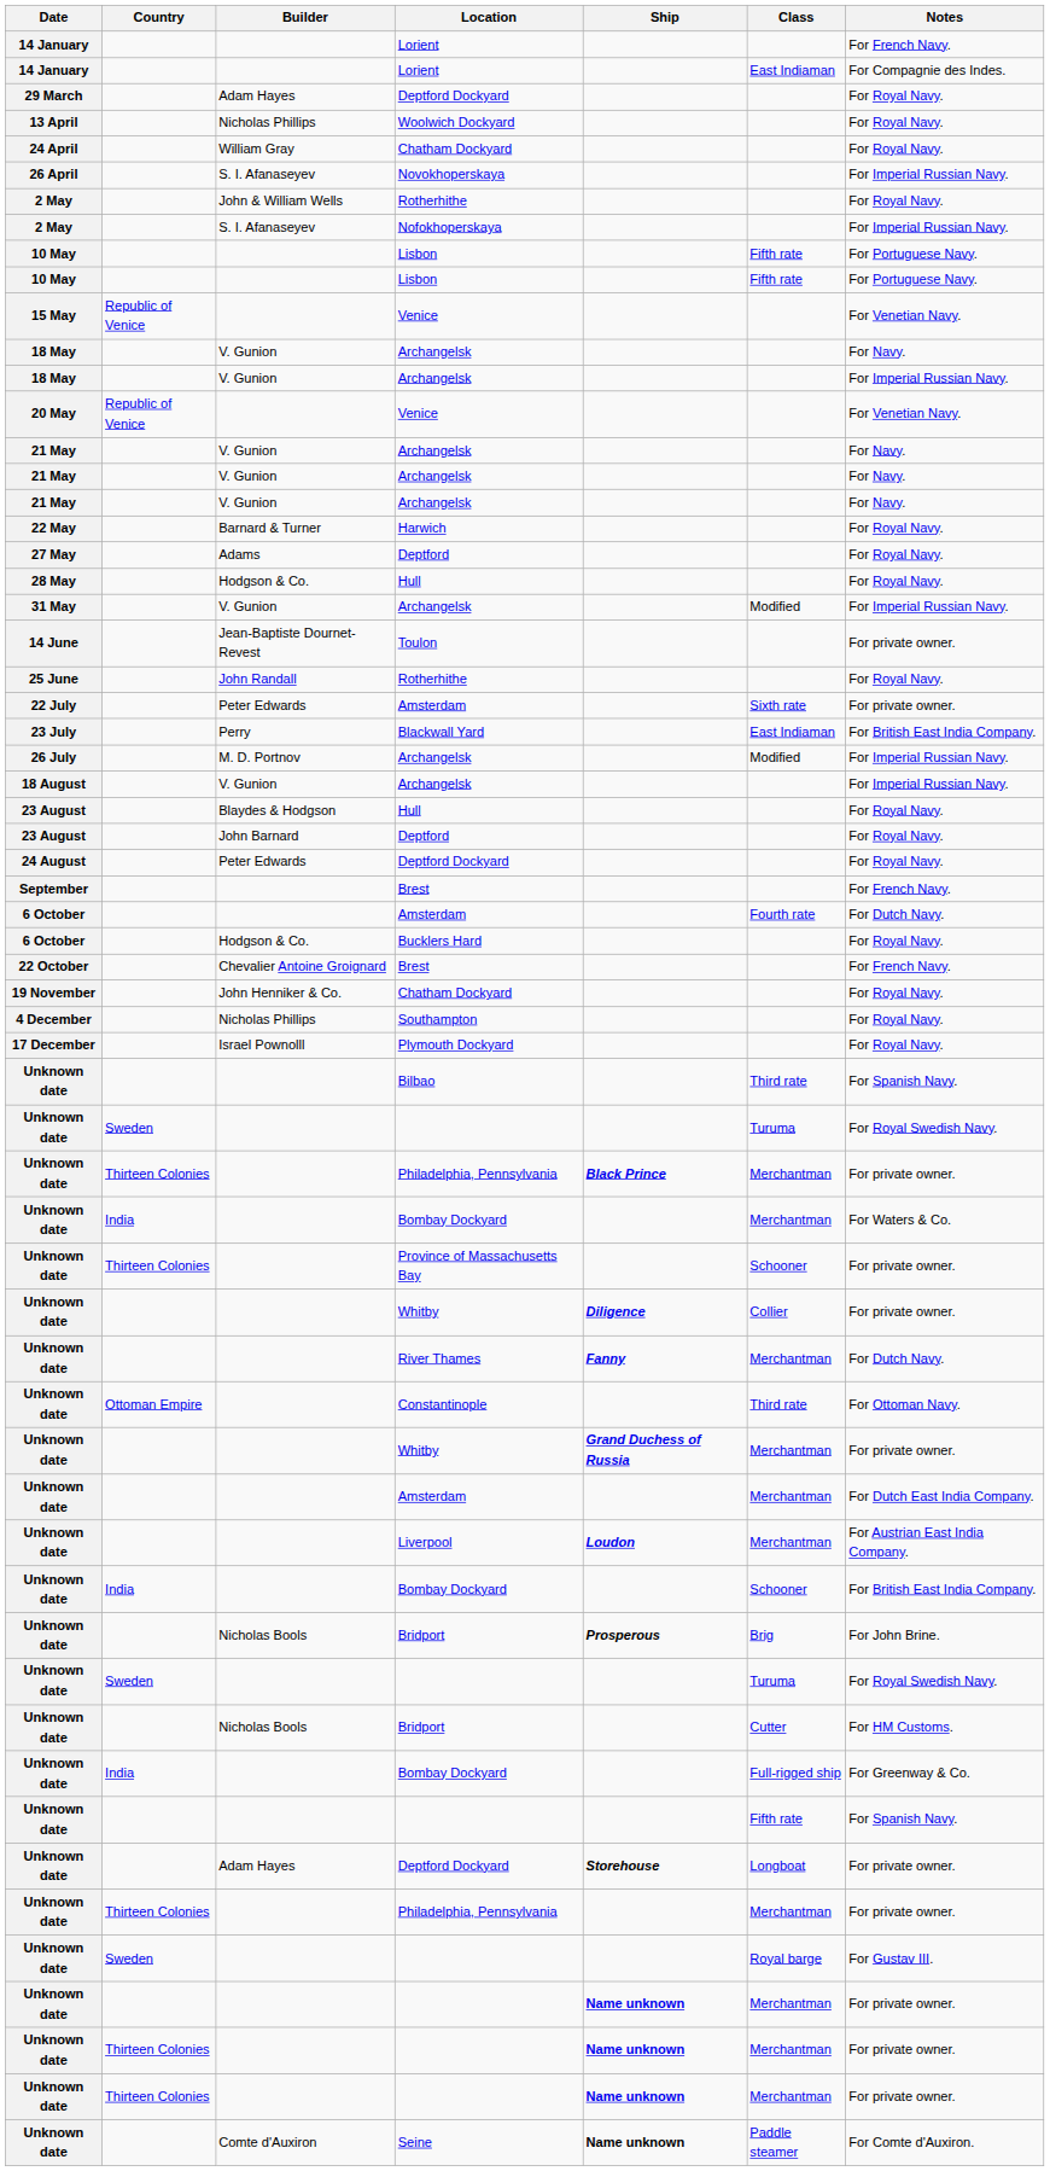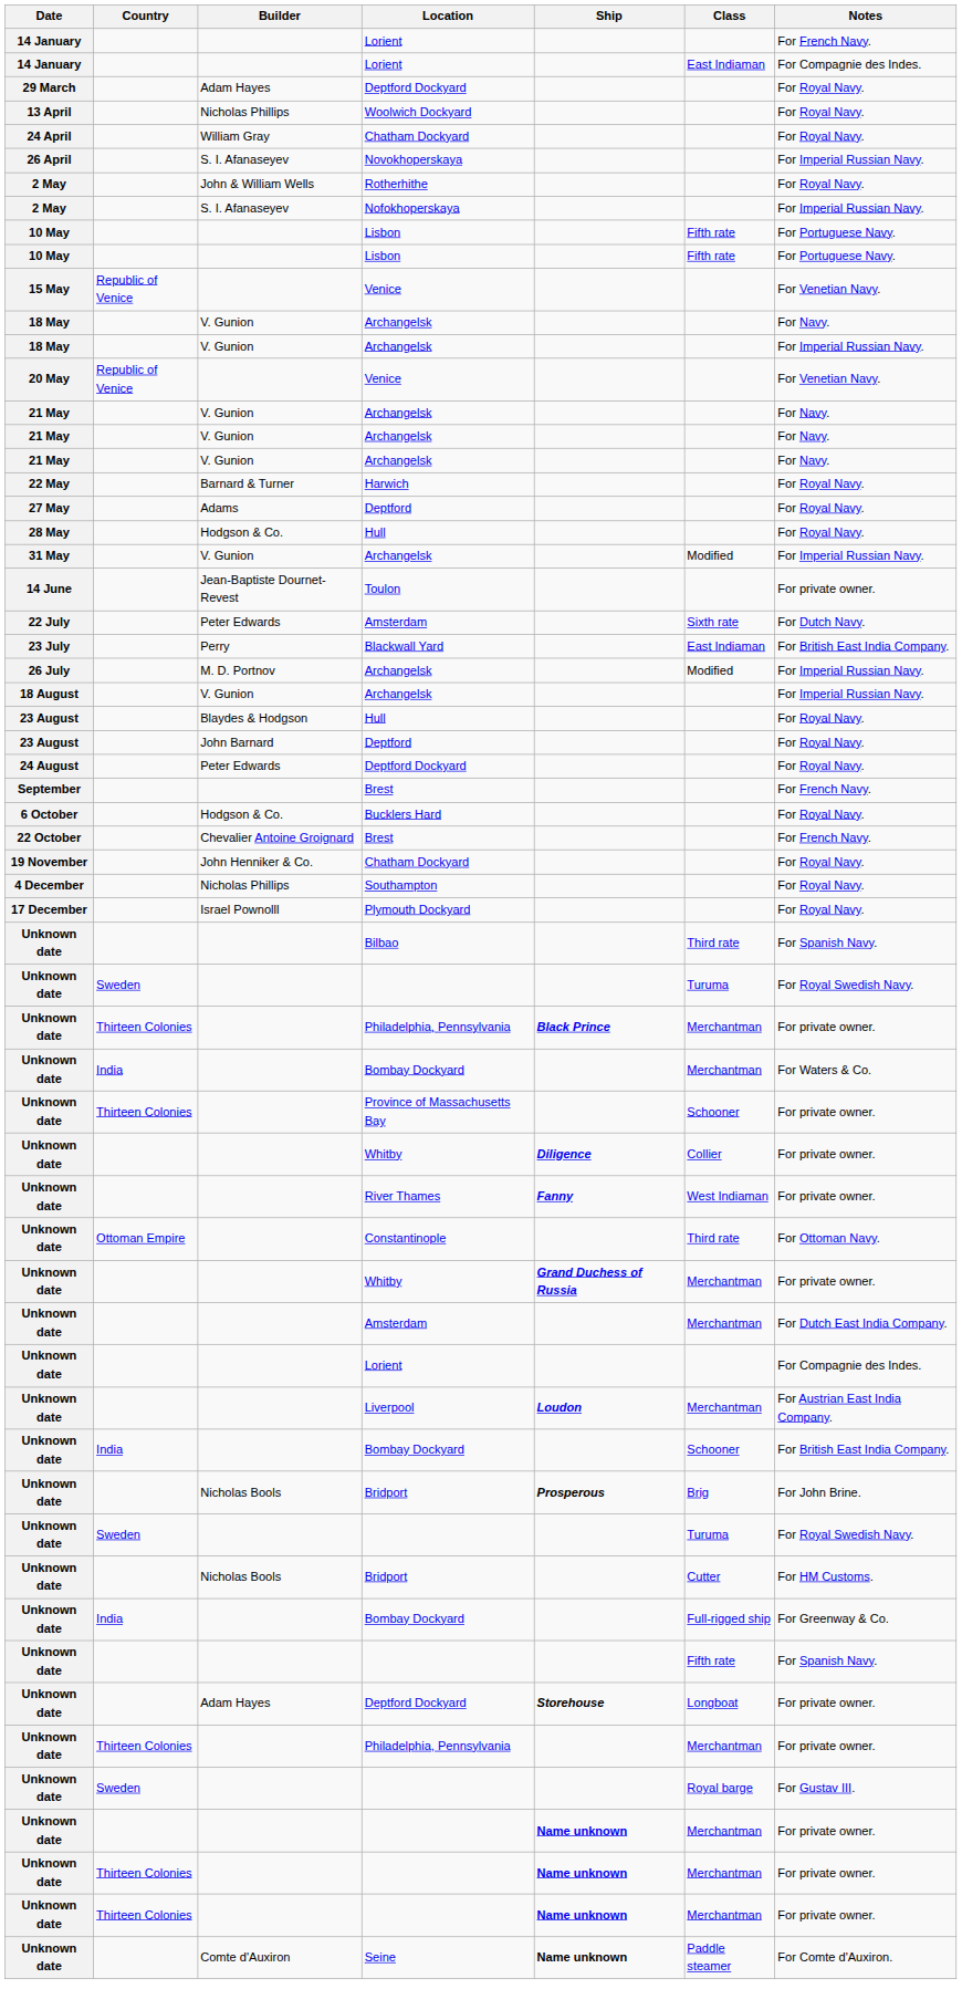 <table class="wikitable sortable" style="font-size:1.00em; line-height:1.5em;">
 <tr>
 <th>Date</th>
 <th>Country</th>
 <th>Builder</th>
 <th>Location</th>
 <th>Ship</th>
 <th>Class</th>
 <th>Notes</th>
 </tr>
 <tr ---->
 <th>14 January</th>
 <td></td>
 <td></td>
 <td><a href='#'>Lorient</a></td>
 <td><strong></strong></td>
 <td></td>
 <td>For <a href='#'>French Navy</a>.</td>
 </tr>
 <tr ---->
 <th>14 January</th>
 <td></td>
 <td></td>
 <td><a href='#'>Lorient</a></td>
 <td><strong></strong></td>
 <td><a href='#'>East Indiaman</a></td>
 <td>For Compagnie des Indes.</td>
 </tr>
 <tr ---->
 <th>29 March</th>
 <td></td>
 <td>Adam Hayes</td>
 <td><a href='#'>Deptford Dockyard</a></td>
 <td><strong></strong></td>
 <td></td>
 <td>For <a href='#'>Royal Navy</a>.</td>
 </tr>
 <tr ---->
 <th>13 April</th>
 <td></td>
 <td>Nicholas Phillips</td>
 <td><a href='#'>Woolwich Dockyard</a></td>
 <td><strong></strong></td>
 <td></td>
 <td>For <a href='#'>Royal Navy</a>.</td>
 </tr>
 <tr ---->
 <th>24 April</th>
 <td></td>
 <td>William Gray</td>
 <td><a href='#'>Chatham Dockyard</a></td>
 <td><strong></strong></td>
 <td></td>
 <td>For <a href='#'>Royal Navy</a>.</td>
 </tr>
 <tr ---->
 <th>26 April</th>
 <td></td>
 <td>S. I. Afanaseyev</td>
 <td><a href='#'>Novokhoperskaya</a></td>
 <td><strong></strong></td>
 <td></td>
 <td>For <a href='#'>Imperial Russian Navy</a>.</td>
 </tr>
 <tr ---->
 <th>2 May</th>
 <td></td>
 <td>John & William Wells</td>
 <td><a href='#'>Rotherhithe</a></td>
 <td><strong></strong></td>
 <td></td>
 <td>For <a href='#'>Royal Navy</a>.</td>
 </tr>
 <tr ---->
 <th>2 May</th>
 <td></td>
 <td>S. I. Afanaseyev</td>
 <td><a href='#'>Nofokhoperskaya</a></td>
 <td><strong></strong></td>
 <td></td>
 <td>For <a href='#'>Imperial Russian Navy</a>.</td>
 </tr>
 <tr ---->
 <th>10 May</th>
 <td></td>
 <td></td>
 <td><a href='#'>Lisbon</a></td>
 <td><strong></strong></td>
 <td><a href='#'>Fifth rate</a></td>
 <td>For <a href='#'>Portuguese Navy</a>.</td>
 </tr>
 <tr ---->
 <th>10 May</th>
 <td></td>
 <td></td>
 <td><a href='#'>Lisbon</a></td>
 <td><strong></strong></td>
 <td><a href='#'>Fifth rate</a></td>
 <td>For <a href='#'>Portuguese Navy</a>.</td>
 </tr>
 <tr ---->
 <th>15 May</th>
 <td> <a href='#'>Republic of Venice</a></td>
 <td></td>
 <td><a href='#'>Venice</a></td>
 <td><strong></strong></td>
 <td></td>
 <td>For <a href='#'>Venetian Navy</a>.</td>
 </tr>
 <tr ---->
 <th>18 May</th>
 <td></td>
 <td>V. Gunion</td>
 <td><a href='#'>Archangelsk</a></td>
 <td><strong></strong></td>
 <td></td>
 <td>For <a href='#'>Navy</a>.</td>
 </tr>
 <tr ---->
 <th>18 May</th>
 <td></td>
 <td>V. Gunion</td>
 <td><a href='#'>Archangelsk</a></td>
 <td><strong></strong></td>
 <td></td>
 <td>For <a href='#'>Imperial Russian Navy</a>.</td>
 </tr>
 <tr ---->
 <th>20 May</th>
 <td> <a href='#'>Republic of Venice</a></td>
 <td></td>
 <td><a href='#'>Venice</a></td>
 <td><strong></strong></td>
 <td></td>
 <td>For <a href='#'>Venetian Navy</a>.</td>
 </tr>
 <tr ---->
 <th>21 May</th>
 <td></td>
 <td>V. Gunion</td>
 <td><a href='#'>Archangelsk</a></td>
 <td><strong></strong></td>
 <td></td>
 <td>For <a href='#'>Navy</a>.</td>
 </tr>
 <tr ---->
 <th>21 May</th>
 <td></td>
 <td>V. Gunion</td>
 <td><a href='#'>Archangelsk</a></td>
 <td><strong></strong></td>
 <td></td>
 <td>For <a href='#'>Navy</a>.</td>
 </tr>
 <tr ---->
 <th>21 May</th>
 <td></td>
 <td>V. Gunion</td>
 <td><a href='#'>Archangelsk</a></td>
 <td><strong></strong></td>
 <td></td>
 <td>For <a href='#'>Navy</a>.</td>
 </tr>
 <tr ---->
 <th>22 May</th>
 <td></td>
 <td>Barnard & Turner</td>
 <td><a href='#'>Harwich</a></td>
 <td><strong></strong></td>
 <td></td>
 <td>For <a href='#'>Royal Navy</a>.</td>
 </tr>
 <tr ---->
 <th>27 May</th>
 <td></td>
 <td>Adams</td>
 <td><a href='#'>Deptford</a></td>
 <td><strong></strong></td>
 <td></td>
 <td>For <a href='#'>Royal Navy</a>.</td>
 </tr>
 <tr ---->
 <th>28 May</th>
 <td></td>
 <td>Hodgson & Co.</td>
 <td><a href='#'>Hull</a></td>
 <td><strong></strong></td>
 <td></td>
 <td>For <a href='#'>Royal Navy</a>.</td>
 </tr>
 <tr ---->
 <th>31 May</th>
 <td></td>
 <td>V. Gunion</td>
 <td><a href='#'>Archangelsk</a></td>
 <td><strong></strong></td>
 <td>Modified </td>
 <td>For <a href='#'>Imperial Russian Navy</a>.</td>
 </tr>
 <tr ---->
 <th>14 June</th>
 <td></td>
 <td>Jean-Baptiste Dournet-Revest</td>
 <td><a href='#'>Toulon</a></td>
 <td><strong></strong></td>
 <td></td>
 <td>For private owner.</td>
 </tr>
 <tr ---->
-<th>25 June</th>
-<td></td>
-<td><a href='#'>John Randall</a></td>
-<td><a href='#'>Rotherhithe</a></td>
-<td><strong></strong></td>
-<td></td>
-<td>For <a href='#'>Royal Navy</a>.</td>
-</tr>
-<tr ---->
 <th>22 July</th>
 <td></td>
 <td>Peter Edwards</td>
 <td><a href='#'>Amsterdam</a></td>
 <td><strong></strong></td>
 <td><a href='#'>Sixth rate</a></td>
-<td>For private owner.</td>
+<td>For <a href='#'>Dutch Navy</a>.</td>
 </tr>
 <tr ---->
 <th>23 July</th>
 <td></td>
 <td>Perry</td>
 <td><a href='#'>Blackwall Yard</a></td>
 <td><strong></strong></td>
 <td><a href='#'>East Indiaman</a></td>
 <td>For <a href='#'>British East India Company</a>.</td>
 </tr>
 <tr ---->
 <th>26 July</th>
 <td></td>
 <td>M. D. Portnov</td>
 <td><a href='#'>Archangelsk</a></td>
 <td><strong></strong></td>
 <td>Modified </td>
 <td>For <a href='#'>Imperial Russian Navy</a>.</td>
 </tr>
 <tr ---->
 <th>18 August</th>
 <td></td>
 <td>V. Gunion</td>
 <td><a href='#'>Archangelsk</a></td>
 <td><strong></strong></td>
 <td></td>
 <td>For <a href='#'>Imperial Russian Navy</a>.</td>
 </tr>
 <tr ---->
 <th>23 August</th>
 <td></td>
 <td>Blaydes & Hodgson</td>
 <td><a href='#'>Hull</a></td>
 <td><strong></strong></td>
 <td></td>
 <td>For <a href='#'>Royal Navy</a>.</td>
 </tr>
 <tr ---->
 <th>23 August</th>
 <td></td>
 <td>John Barnard</td>
 <td><a href='#'>Deptford</a></td>
 <td><strong></strong></td>
 <td></td>
 <td>For <a href='#'>Royal Navy</a>.</td>
 </tr>
 <tr ---->
 <th>24 August</th>
 <td></td>
 <td>Peter Edwards</td>
 <td><a href='#'>Deptford Dockyard</a></td>
 <td><strong></strong></td>
 <td></td>
 <td>For <a href='#'>Royal Navy</a>.</td>
 </tr>
 <tr ---->
 <th>September</th>
 <td></td>
 <td></td>
 <td><a href='#'>Brest</a></td>
 <td><strong></strong></td>
 <td></td>
 <td>For <a href='#'>French Navy</a>.</td>
-</tr>
-<tr ---->
-<th>6 October</th>
-<td></td>
-<td></td>
-<td><a href='#'>Amsterdam</a></td>
-<td><strong></strong></td>
-<td><a href='#'>Fourth rate</a></td>
-<td>For <a href='#'>Dutch Navy</a>.</td>
 </tr>
 <tr ---->
 <th>6 October</th>
 <td></td>
 <td>Hodgson & Co.</td>
 <td><a href='#'>Bucklers Hard</a></td>
 <td><strong></strong></td>
 <td></td>
 <td>For <a href='#'>Royal Navy</a>.</td>
 </tr>
 <tr ---->
 <th>22 October</th>
 <td></td>
 <td>Chevalier <a href='#'>Antoine Groignard</a></td>
 <td><a href='#'>Brest</a></td>
 <td><strong></strong></td>
 <td></td>
 <td>For <a href='#'>French Navy</a>.</td>
 </tr>
 <tr ---->
 <th>19 November</th>
 <td></td>
 <td>John Henniker & Co.</td>
 <td><a href='#'>Chatham Dockyard</a></td>
 <td><strong></strong></td>
 <td></td>
 <td>For <a href='#'>Royal Navy</a>.</td>
 </tr>
 <tr ---->
 <th>4 December</th>
 <td></td>
 <td>Nicholas Phillips</td>
 <td><a href='#'>Southampton</a></td>
 <td><strong></strong></td>
 <td></td>
 <td>For <a href='#'>Royal Navy</a>.</td>
 </tr>
 <tr ---->
 <th>17 December</th>
 <td></td>
 <td>Israel Pownolll</td>
 <td><a href='#'>Plymouth Dockyard</a></td>
 <td><strong></strong></td>
 <td></td>
 <td>For <a href='#'>Royal Navy</a>.</td>
 </tr>
 <tr ---->
 <th>Unknown date</th>
 <td></td>
 <td></td>
 <td><a href='#'>Bilbao</a></td>
 <td><strong></strong></td>
 <td><a href='#'>Third rate</a></td>
 <td>For <a href='#'>Spanish Navy</a>.</td>
 </tr>
 <tr ---->
 <th>Unknown date</th>
 <td> <a href='#'>Sweden</a></td>
 <td></td>
 <td></td>
 <td><strong></strong></td>
 <td><a href='#'>Turuma</a></td>
 <td>For <a href='#'>Royal Swedish Navy</a>.</td>
 </tr>
 <tr ---->
 <th>Unknown date</th>
 <td> <a href='#'>Thirteen Colonies</a></td>
 <td></td>
 <td><a href='#'>Philadelphia, Pennsylvania</a></td>
 <td><strong><a href='#'><em>Black Prince</em></a></strong></td>
 <td><a href='#'>Merchantman</a></td>
 <td>For private owner.</td>
 </tr>
 <tr ---->
 <th>Unknown date</th>
 <td> <a href='#'>India</a></td>
 <td></td>
 <td><a href='#'>Bombay Dockyard</a></td>
 <td><strong></strong></td>
 <td><a href='#'>Merchantman</a></td>
 <td>For Waters & Co.</td>
 </tr>
 <tr ---->
 <th>Unknown date</th>
 <td> <a href='#'>Thirteen Colonies</a></td>
 <td></td>
 <td><a href='#'>Province of Massachusetts Bay</a></td>
 <td><strong></strong></td>
 <td><a href='#'>Schooner</a></td>
 <td>For private owner.</td>
 </tr>
 <tr ---->
 <th>Unknown date</th>
 <td></td>
 <td></td>
 <td><a href='#'>Whitby</a></td>
 <td><strong><a href='#'><em>Diligence</em></a></strong></td>
 <td><a href='#'>Collier</a></td>
 <td>For private owner.</td>
 </tr>
 <tr ---->
 <th>Unknown date</th>
 <td></td>
 <td></td>
 <td><a href='#'>River Thames</a></td>
 <td><strong><a href='#'><em>Fanny</em></a></strong></td>
-<td><a href='#'>Merchantman</a></td>
-<td>For <a href='#'>Dutch Navy</a>.</td>
+<td><a href='#'>West Indiaman</a></td>
+<td>For private owner.</td>
 </tr>
 <tr ---->
 <th>Unknown date</th>
 <td> <a href='#'>Ottoman Empire</a></td>
 <td></td>
 <td><a href='#'>Constantinople</a></td>
 <td><strong></strong></td>
 <td><a href='#'>Third rate</a></td>
 <td>For <a href='#'>Ottoman Navy</a>.</td>
 </tr>
 <tr ---->
 <th>Unknown date</th>
 <td></td>
 <td></td>
 <td><a href='#'>Whitby</a></td>
 <td><strong><a href='#'><em>Grand Duchess of Russia</em></a></strong></td>
 <td><a href='#'>Merchantman</a></td>
 <td>For private owner.</td>
 </tr>
 <tr ---->
 <th>Unknown date</th>
 <td></td>
 <td></td>
 <td><a href='#'>Amsterdam</a></td>
 <td><strong></strong></td>
 <td><a href='#'>Merchantman</a></td>
 <td>For <a href='#'>Dutch East India Company</a>.</td>
+</tr>
+<tr ---->
+<th>Unknown date</th>
+<td></td>
+<td></td>
+<td><a href='#'>Lorient</a></td>
+<td><strong></strong></td>
+<td></td>
+<td>For Compagnie des Indes.</td>
 </tr>
 <tr ---->
 <th>Unknown date</th>
 <td></td>
 <td></td>
 <td><a href='#'>Liverpool</a></td>
 <td><strong><a href='#'><em>Loudon</em></a></strong></td>
 <td><a href='#'>Merchantman</a></td>
 <td>For <a href='#'>Austrian East India Company</a>.</td>
 </tr>
 <tr ---->
 <th>Unknown date</th>
 <td> <a href='#'>India</a></td>
 <td></td>
 <td><a href='#'>Bombay Dockyard</a></td>
 <td><strong></strong></td>
 <td><a href='#'>Schooner</a></td>
 <td>For <a href='#'>British East India Company</a>.</td>
 </tr>
 <tr ---->
 <th>Unknown date</th>
 <td></td>
 <td>Nicholas Bools</td>
 <td><a href='#'>Bridport</a></td>
 <td><strong><em>Prosperous</em></strong></td>
 <td><a href='#'>Brig</a></td>
 <td>For John Brine.</td>
 </tr>
 <tr ---->
 <th>Unknown date</th>
 <td> <a href='#'>Sweden</a></td>
 <td></td>
 <td></td>
 <td><strong></strong></td>
 <td><a href='#'>Turuma</a></td>
 <td>For <a href='#'>Royal Swedish Navy</a>.</td>
 </tr>
 <tr ---->
 <th>Unknown date</th>
 <td></td>
 <td>Nicholas Bools</td>
 <td><a href='#'>Bridport</a></td>
 <td><strong></strong></td>
 <td><a href='#'>Cutter</a></td>
 <td>For <a href='#'>HM Customs</a>.</td>
 </tr>
 <tr ---->
 <th>Unknown date</th>
 <td> <a href='#'>India</a></td>
 <td></td>
 <td><a href='#'>Bombay Dockyard</a></td>
 <td><strong></strong></td>
 <td><a href='#'>Full-rigged ship</a></td>
 <td>For Greenway & Co.</td>
 </tr>
 <tr ---->
 <th>Unknown date</th>
 <td></td>
 <td></td>
 <td></td>
 <td><strong></strong></td>
 <td><a href='#'>Fifth rate</a></td>
 <td>For <a href='#'>Spanish Navy</a>.</td>
 </tr>
 <tr ---->
 <th>Unknown date</th>
 <td></td>
 <td>Adam Hayes</td>
 <td><a href='#'>Deptford Dockyard</a></td>
 <td><strong><em>Storehouse</em></strong></td>
 <td><a href='#'>Longboat</a></td>
 <td>For private owner.</td>
 </tr>
 <tr ---->
 <th>Unknown date</th>
 <td> <a href='#'>Thirteen Colonies</a></td>
 <td></td>
 <td><a href='#'>Philadelphia, Pennsylvania</a></td>
 <td><strong></strong></td>
 <td><a href='#'>Merchantman</a></td>
 <td>For private owner.</td>
 </tr>
 <tr ---->
 <th>Unknown date</th>
 <td> <a href='#'>Sweden</a></td>
 <td></td>
 <td></td>
 <td><strong></strong></td>
 <td><a href='#'>Royal barge</a></td>
 <td>For <a href='#'>Gustav III</a>.</td>
 </tr>
 <tr ---->
 <th>Unknown date</th>
 <td></td>
 <td></td>
 <td></td>
 <td><strong><a href='#'>Name unknown</a></strong></td>
 <td><a href='#'>Merchantman</a></td>
 <td>For private owner.</td>
 </tr>
 <tr ---->
 <th>Unknown date</th>
 <td> <a href='#'>Thirteen Colonies</a></td>
 <td></td>
 <td></td>
 <td><strong><a href='#'>Name unknown</a></strong></td>
 <td><a href='#'>Merchantman</a></td>
 <td>For private owner.</td>
 </tr>
 <tr ---->
 <th>Unknown date</th>
 <td> <a href='#'>Thirteen Colonies</a></td>
 <td></td>
 <td></td>
 <td><strong><a href='#'>Name unknown</a></strong></td>
 <td><a href='#'>Merchantman</a></td>
 <td>For private owner.</td>
 </tr>
 <tr ---->
 <th>Unknown date</th>
 <td></td>
 <td>Comte d'Auxiron</td>
 <td><a href='#'>Seine</a></td>
 <td><strong>Name unknown</strong></td>
 <td><a href='#'>Paddle steamer</a></td>
 <td>For Comte d'Auxiron.</td>
 </tr>
 </table>
